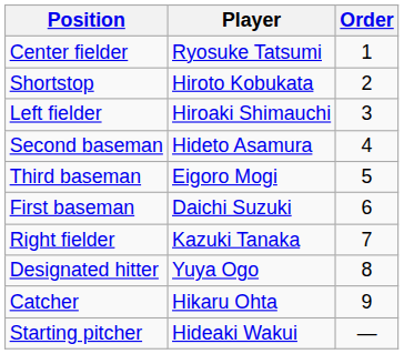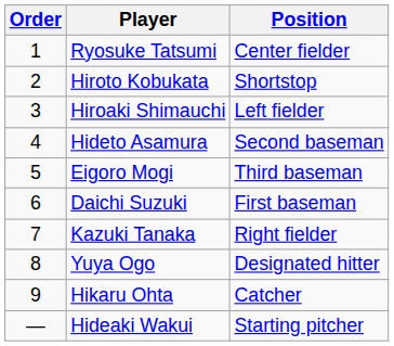 <table class="wikitable" style="text-align:center;">
 <tr>
+<th><a href='#'>Order</a></th>
+<th>Player</th>
 <th><a href='#'>Position</a></th>
-<th>Player</th>
-<th><a href='#'>Order</a></th>
 </tr>
 <tr>
+<td>1</td>
+<td style="text-align:left;"><a href='#'>Ryosuke Tatsumi</a></td>
 <td style="text-align:left;"><a href='#'>Center fielder</a></td>
-<td style="text-align:left;"><a href='#'>Ryosuke Tatsumi</a></td>
-<td>1</td>
 </tr>
 <tr>
+<td>2</td>
+<td style="text-align:left;"><a href='#'>Hiroto Kobukata</a></td>
 <td style="text-align:left;"><a href='#'>Shortstop</a></td>
-<td style="text-align:left;"><a href='#'>Hiroto Kobukata</a></td>
-<td>2</td>
 </tr>
 <tr>
+<td>3</td>
+<td style="text-align:left;"><a href='#'>Hiroaki Shimauchi</a></td>
 <td style="text-align:left;"><a href='#'>Left fielder</a></td>
-<td style="text-align:left;"><a href='#'>Hiroaki Shimauchi</a></td>
-<td>3</td>
 </tr>
 <tr>
+<td>4</td>
+<td style="text-align:left;"><a href='#'>Hideto Asamura</a></td>
 <td style="text-align:left;"><a href='#'>Second baseman</a></td>
-<td style="text-align:left;"><a href='#'>Hideto Asamura</a></td>
-<td>4</td>
 </tr>
 <tr>
+<td>5</td>
+<td style="text-align:left;"><a href='#'>Eigoro Mogi</a></td>
 <td style="text-align:left;"><a href='#'>Third baseman</a></td>
-<td style="text-align:left;"><a href='#'>Eigoro Mogi</a></td>
-<td>5</td>
 </tr>
 <tr>
+<td>6</td>
+<td style="text-align:left;"><a href='#'>Daichi Suzuki</a></td>
 <td style="text-align:left;"><a href='#'>First baseman</a></td>
-<td style="text-align:left;"><a href='#'>Daichi Suzuki</a></td>
-<td>6</td>
 </tr>
 <tr>
+<td>7</td>
+<td style="text-align:left;"><a href='#'>Kazuki Tanaka</a></td>
 <td style="text-align:left;"><a href='#'>Right fielder</a></td>
-<td style="text-align:left;"><a href='#'>Kazuki Tanaka</a></td>
-<td>7</td>
 </tr>
 <tr>
+<td>8</td>
+<td style="text-align:left;"><a href='#'>Yuya Ogo</a></td>
 <td style="text-align:left;"><a href='#'>Designated hitter</a></td>
-<td style="text-align:left;"><a href='#'>Yuya Ogo</a></td>
-<td>8</td>
 </tr>
 <tr>
+<td>9</td>
+<td style="text-align:left;"><a href='#'>Hikaru Ohta</a></td>
 <td style="text-align:left;"><a href='#'>Catcher</a></td>
-<td style="text-align:left;"><a href='#'>Hikaru Ohta</a></td>
-<td>9</td>
 </tr>
 <tr>
+<td>—</td>
+<td style="text-align:left;"><a href='#'>Hideaki Wakui</a></td>
 <td style="text-align:left;"><a href='#'>Starting pitcher</a></td>
-<td style="text-align:left;"><a href='#'>Hideaki Wakui</a></td>
-<td>—</td>
 </tr>
 </table>
